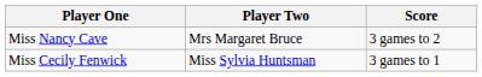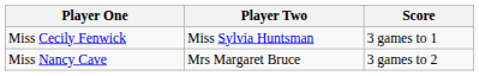 <table class="wikitable">
 <tr>
 <th width=200>Player One</th>
 <th width=200>Player Two</th>
 <th width=120>Score</th>
 </tr>
 <tr>
+<td> Miss <a href='#'>Cecily Fenwick</a></td>
+<td> Miss <a href='#'>Sylvia Huntsman</a></td>
+<td>3 games to 1</td>
+</tr>
+<tr>
 <td> Miss <a href='#'>Nancy Cave</a></td>
 <td> Mrs Margaret Bruce</td>
 <td>3 games to 2</td>
 </tr>
-<tr>
-<td> Miss <a href='#'>Cecily Fenwick</a></td>
-<td> Miss <a href='#'>Sylvia Huntsman</a></td>
-<td>3 games to 1</td>
-</tr>
 </table>
